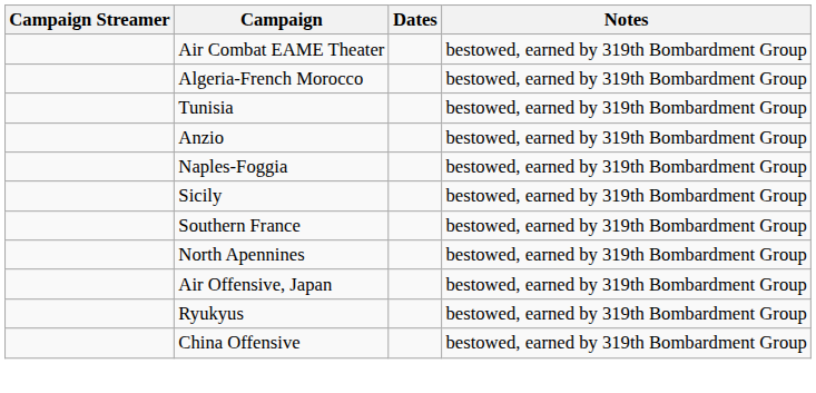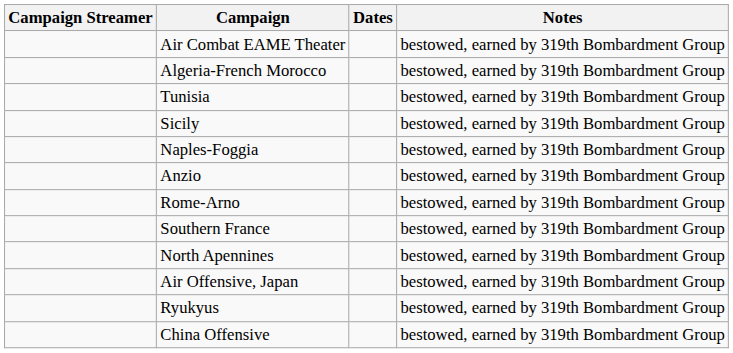 <table class="wikitable">
 <tr style="background:#efefef;">
 <th>Campaign Streamer</th>
 <th>Campaign</th>
 <th>Dates</th>
 <th>Notes</th>
 </tr>
 <tr>
 <td></td>
 <td>Air Combat EAME Theater</td>
 <td></td>
 <td>bestowed, earned by 319th Bombardment Group</td>
 </tr>
 <tr>
 <td></td>
 <td>Algeria-French Morocco</td>
 <td></td>
 <td>bestowed, earned by 319th Bombardment Group</td>
 </tr>
 <tr>
 <td></td>
 <td>Tunisia</td>
 <td></td>
 <td>bestowed, earned by 319th Bombardment Group</td>
 </tr>
 <tr>
 <td></td>
-<td>Anzio</td>
+<td>Sicily</td>
 <td></td>
 <td>bestowed, earned by 319th Bombardment Group</td>
 </tr>
 <tr>
 <td></td>
 <td>Naples-Foggia</td>
 <td></td>
 <td>bestowed, earned by 319th Bombardment Group</td>
 </tr>
 <tr>
 <td></td>
-<td>Sicily</td>
+<td>Anzio</td>
+<td></td>
+<td>bestowed, earned by 319th Bombardment Group</td>
+</tr>
+<tr>
+<td></td>
+<td>Rome-Arno</td>
 <td></td>
 <td>bestowed, earned by 319th Bombardment Group</td>
 </tr>
 <tr>
 <td></td>
 <td>Southern France</td>
 <td></td>
 <td>bestowed, earned by 319th Bombardment Group</td>
 </tr>
 <tr>
 <td></td>
 <td>North Apennines</td>
 <td></td>
 <td>bestowed, earned by 319th Bombardment Group</td>
 </tr>
 <tr>
 <td></td>
 <td>Air Offensive, Japan</td>
 <td></td>
 <td>bestowed, earned by 319th Bombardment Group</td>
 </tr>
 <tr>
 <td></td>
 <td>Ryukyus</td>
 <td></td>
 <td>bestowed, earned by 319th Bombardment Group</td>
 </tr>
 <tr>
 <td></td>
 <td>China Offensive</td>
 <td></td>
 <td>bestowed, earned by 319th Bombardment Group</td>
 </tr>
 </table>
